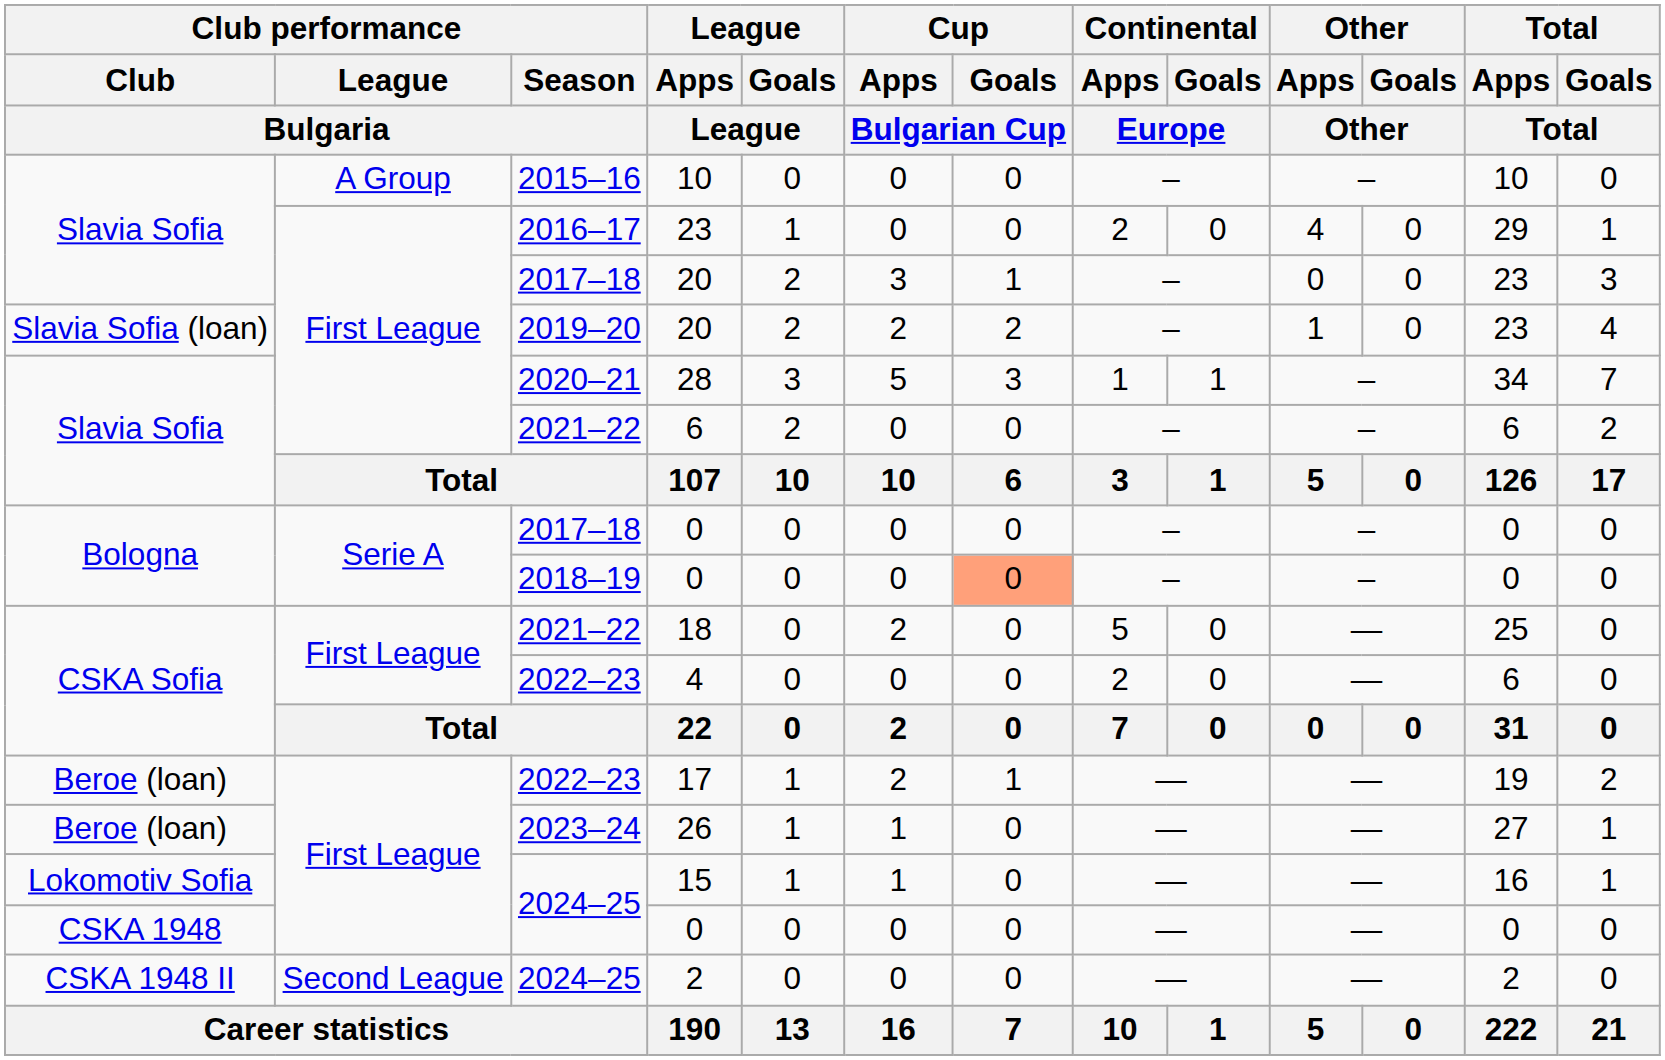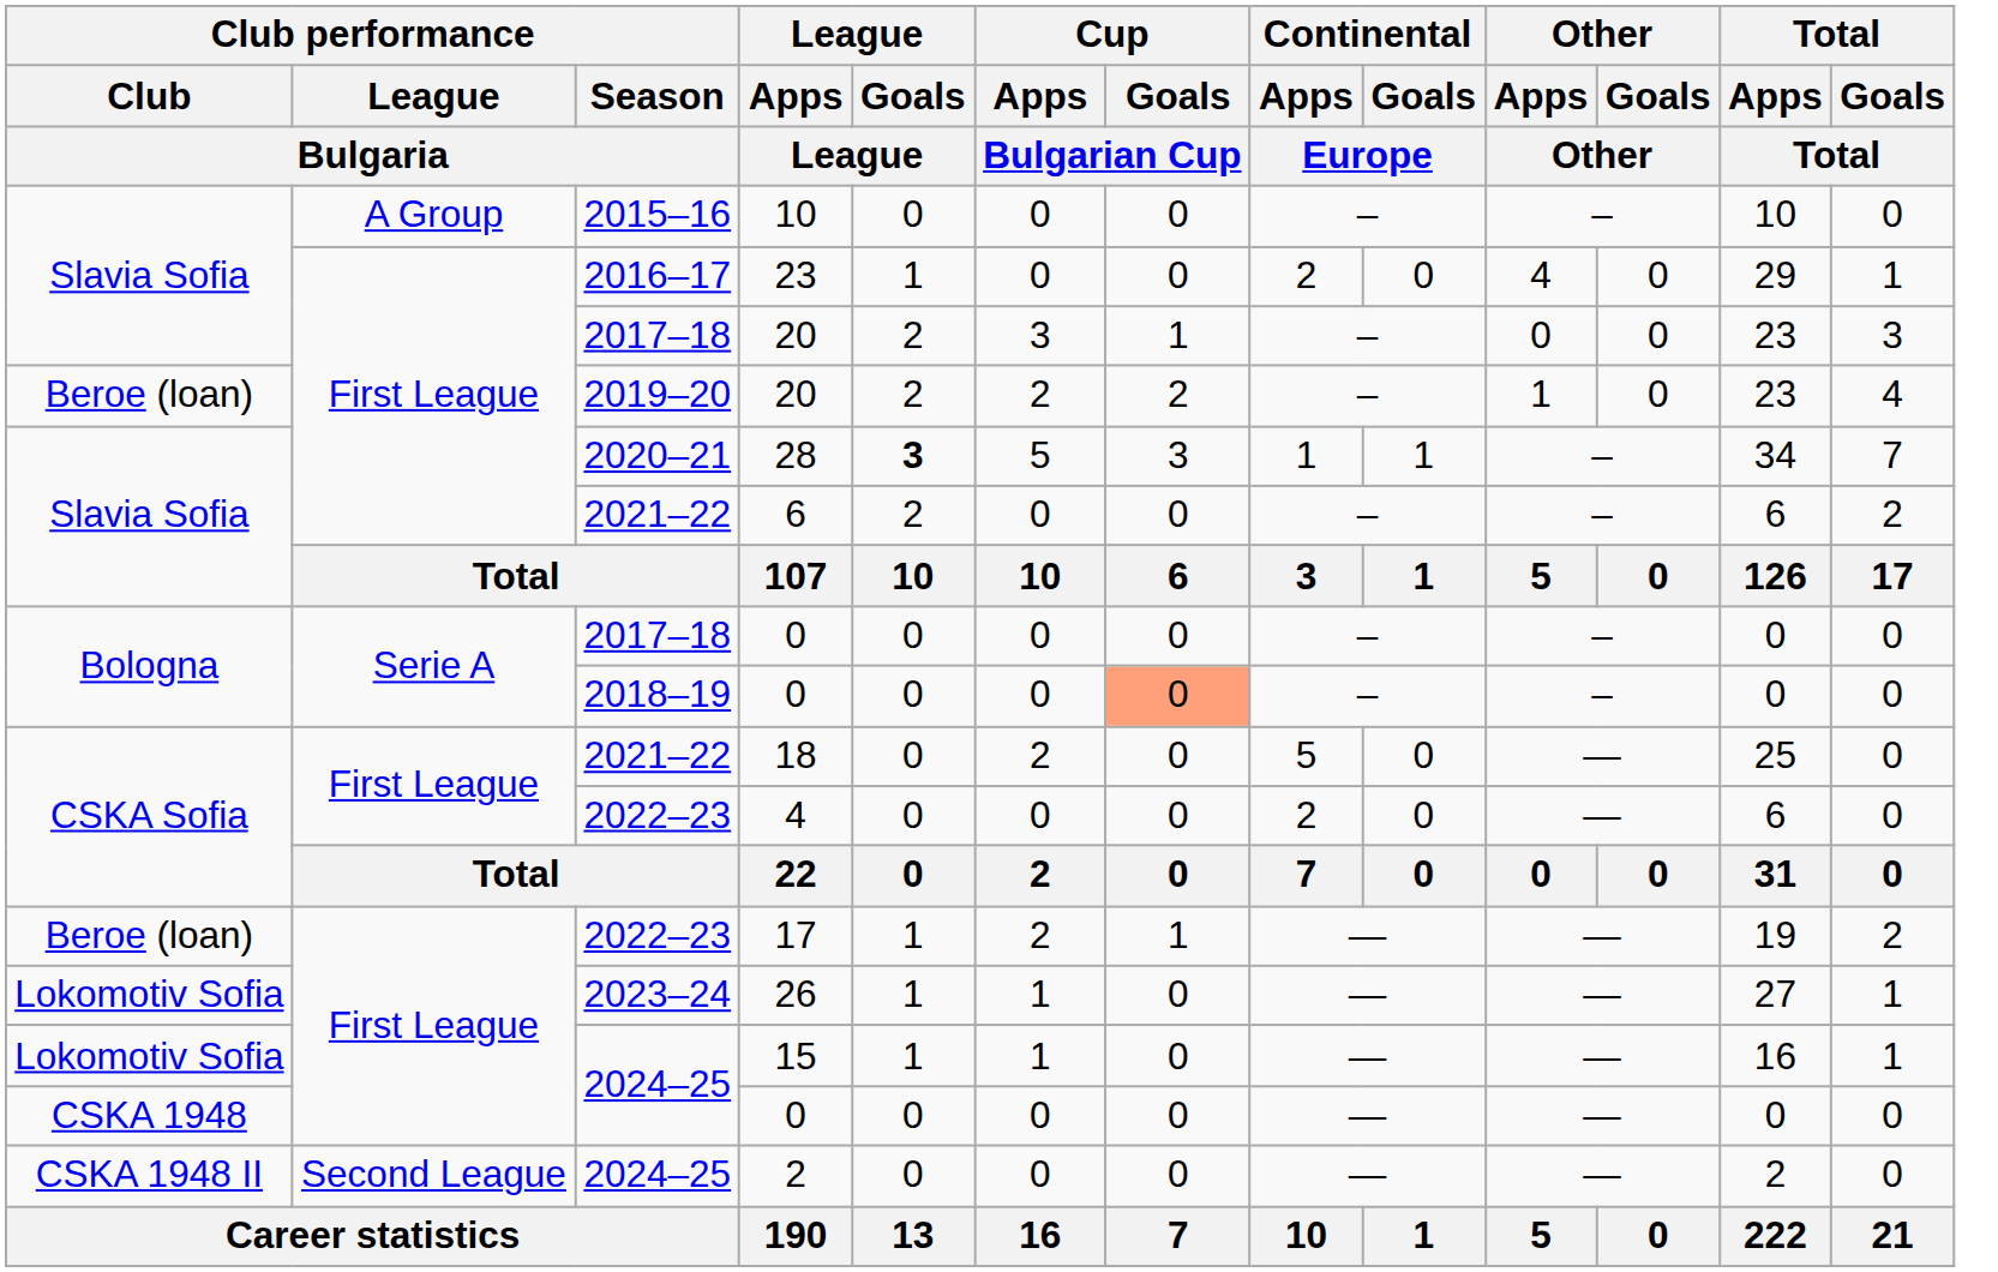 <table class="wikitable" style="text-align: center">
 <tr>
 <th Colspan="3">Club performance</th>
 <th Colspan="2">League</th>
 <th Colspan="2">Cup</th>
 <th Colspan="2">Continental</th>
 <th Colspan="2">Other</th>
 <th Colspan="3">Total</th>
 </tr>
 <tr>
 <th>Club</th>
 <th>League</th>
 <th>Season</th>
 <th>Apps</th>
 <th>Goals</th>
 <th>Apps</th>
 <th>Goals</th>
 <th>Apps</th>
 <th>Goals</th>
 <th>Apps</th>
 <th>Goals</th>
 <th>Apps</th>
 <th>Goals</th>
 </tr>
 <tr>
 <th Colspan="3">Bulgaria</th>
 <th Colspan="2">League</th>
 <th Colspan="2"><a href='#'>Bulgarian Cup</a></th>
 <th Colspan="2"><a href='#'>Europe</a></th>
 <th Colspan="2">Other</th>
 <th Colspan="2">Total</th>
 </tr>
 <tr>
 <td rowspan="3" valign="center"><a href='#'>Slavia Sofia</a></td>
 <td rowspan="1"><a href='#'>A Group</a></td>
 <td><a href='#'>2015–16</a></td>
 <td>10</td>
 <td>0</td>
 <td>0</td>
 <td>0</td>
 <td colspan="2">–</td>
 <td colspan="2">–</td>
 <td>10</td>
 <td>0</td>
 </tr>
 <tr>
 <td rowspan="5"><a href='#'>First League</a></td>
 <td><a href='#'>2016–17</a></td>
 <td>23</td>
 <td>1</td>
 <td>0</td>
 <td>0</td>
 <td>2</td>
 <td>0</td>
 <td>4</td>
 <td>0</td>
 <td>29</td>
 <td>1</td>
 </tr>
 <tr>
 <td><a href='#'>2017–18</a></td>
 <td>20</td>
 <td>2</td>
 <td>3</td>
 <td>1</td>
 <td colspan="2">–</td>
 <td>0</td>
 <td>0</td>
 <td>23</td>
 <td>3</td>
 </tr>
 <tr>
-<td valign="center"><a href='#'>Slavia Sofia</a> (loan)</td>
+<td><a href='#'>Beroe</a> (loan)</td>
 <td><a href='#'>2019–20</a></td>
 <td>20</td>
 <td>2</td>
 <td>2</td>
 <td>2</td>
 <td colspan="2">–</td>
 <td>1</td>
 <td>0</td>
 <td>23</td>
 <td>4</td>
 </tr>
 <tr>
 <td rowspan=3 valign="center"><a href='#'>Slavia Sofia</a></td>
 <td><a href='#'>2020–21</a></td>
 <td>28</td>
-<td>3</td>
+<td><strong>3</strong></td>
 <td>5</td>
 <td>3</td>
 <td>1</td>
 <td>1</td>
 <td colspan="2">–</td>
 <td>34</td>
 <td>7</td>
 </tr>
 <tr>
 <td><a href='#'>2021–22</a></td>
 <td>6</td>
 <td>2</td>
 <td>0</td>
 <td>0</td>
 <td colspan="2">–</td>
 <td colspan="2">–</td>
 <td>6</td>
 <td>2</td>
 </tr>
 <tr>
 <th colspan=2>Total</th>
 <th>107</th>
 <th>10</th>
 <th>10</th>
 <th>6</th>
 <th>3</th>
 <th>1</th>
 <th>5</th>
 <th>0</th>
 <th>126</th>
 <th>17</th>
 </tr>
 <tr>
 <td rowspan="2" valign="center"><a href='#'>Bologna</a></td>
 <td rowspan="2"><a href='#'>Serie A</a></td>
 <td><a href='#'>2017–18</a></td>
 <td>0</td>
 <td>0</td>
 <td>0</td>
 <td>0</td>
 <td colspan="2">–</td>
 <td colspan="2">–</td>
 <td>0</td>
 <td>0</td>
 </tr>
 <tr>
 <td><a href='#'>2018–19</a></td>
 <td>0</td>
 <td>0</td>
 <td>0</td>
 <td style="background: lightsalmon;">0</td>
 <td colspan="2">–</td>
 <td colspan="2">–</td>
 <td>0</td>
 <td>0</td>
 </tr>
 <tr>
 <td rowspan=3><a href='#'>CSKA Sofia</a></td>
 <td rowspan=2><a href='#'>First League</a></td>
 <td><a href='#'>2021–22</a></td>
 <td>18</td>
 <td>0</td>
 <td>2</td>
 <td>0</td>
 <td>5</td>
 <td>0</td>
 <td colspan="2">—</td>
 <td>25</td>
 <td>0</td>
 </tr>
 <tr>
 <td><a href='#'>2022–23</a></td>
 <td>4</td>
 <td>0</td>
 <td>0</td>
 <td>0</td>
 <td>2</td>
 <td>0</td>
 <td colspan="2">—</td>
 <td>6</td>
 <td>0</td>
 </tr>
 <tr>
 <th colspan=2>Total</th>
 <th>22</th>
 <th>0</th>
 <th>2</th>
 <th>0</th>
 <th>7</th>
 <th>0</th>
 <th>0</th>
 <th>0</th>
 <th>31</th>
 <th>0</th>
 </tr>
 <tr>
 <td><a href='#'>Beroe</a> (loan)</td>
 <td rowspan=4><a href='#'>First League</a></td>
 <td><a href='#'>2022–23</a></td>
 <td>17</td>
 <td>1</td>
 <td>2</td>
 <td>1</td>
 <td colspan="2">—</td>
 <td colspan="2">—</td>
 <td>19</td>
 <td>2</td>
 </tr>
 <tr>
-<td><a href='#'>Beroe</a> (loan)</td>
+<td><a href='#'>Lokomotiv Sofia</a></td>
 <td><a href='#'>2023–24</a></td>
 <td>26</td>
 <td>1</td>
 <td>1</td>
 <td>0</td>
 <td colspan="2">—</td>
 <td colspan="2">—</td>
 <td>27</td>
 <td>1</td>
 </tr>
 <tr>
 <td><a href='#'>Lokomotiv Sofia</a></td>
 <td rowspan=2><a href='#'>2024–25</a></td>
 <td>15</td>
 <td>1</td>
 <td>1</td>
 <td>0</td>
 <td colspan="2">—</td>
 <td colspan="2">—</td>
 <td>16</td>
 <td>1</td>
 </tr>
 <tr>
 <td><a href='#'>CSKA 1948</a></td>
 <td>0</td>
 <td>0</td>
 <td>0</td>
 <td>0</td>
 <td colspan="2">—</td>
 <td colspan="2">—</td>
 <td>0</td>
 <td>0</td>
 </tr>
 <tr>
 <td><a href='#'>CSKA 1948 II</a></td>
 <td><a href='#'>Second League</a></td>
 <td><a href='#'>2024–25</a></td>
 <td>2</td>
 <td>0</td>
 <td>0</td>
 <td>0</td>
 <td colspan="2">—</td>
 <td colspan="2">—</td>
 <td>2</td>
 <td>0</td>
 </tr>
 <tr>
 <th colspan="3">Career statistics</th>
 <th>190</th>
 <th>13</th>
 <th>16</th>
 <th>7</th>
 <th>10</th>
 <th>1</th>
 <th>5</th>
 <th>0</th>
 <th>222</th>
 <th>21</th>
 </tr>
 </table>
